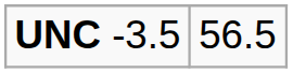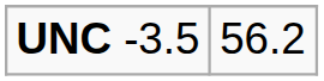 <table class="wikitable">
 <tr align="center">
 </tr>
 <tr align="center">
 <td><strong>UNC</strong> -3.5</td>
-<td>56.5</td>
+<td>56.2</td>
 </tr>
 </table>
